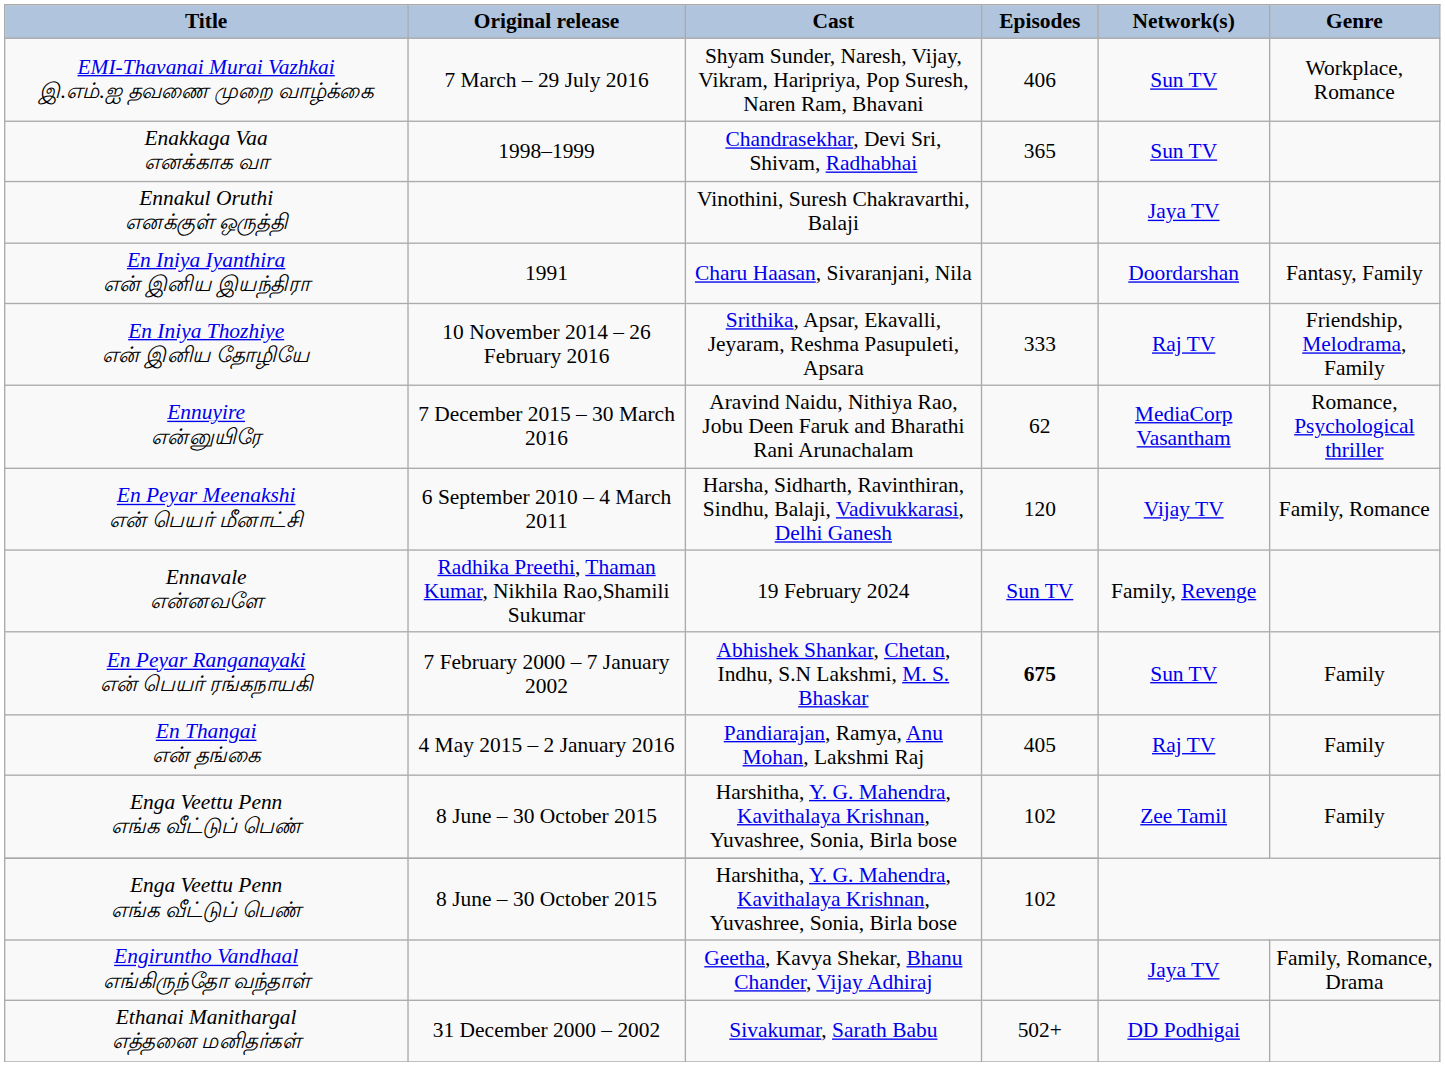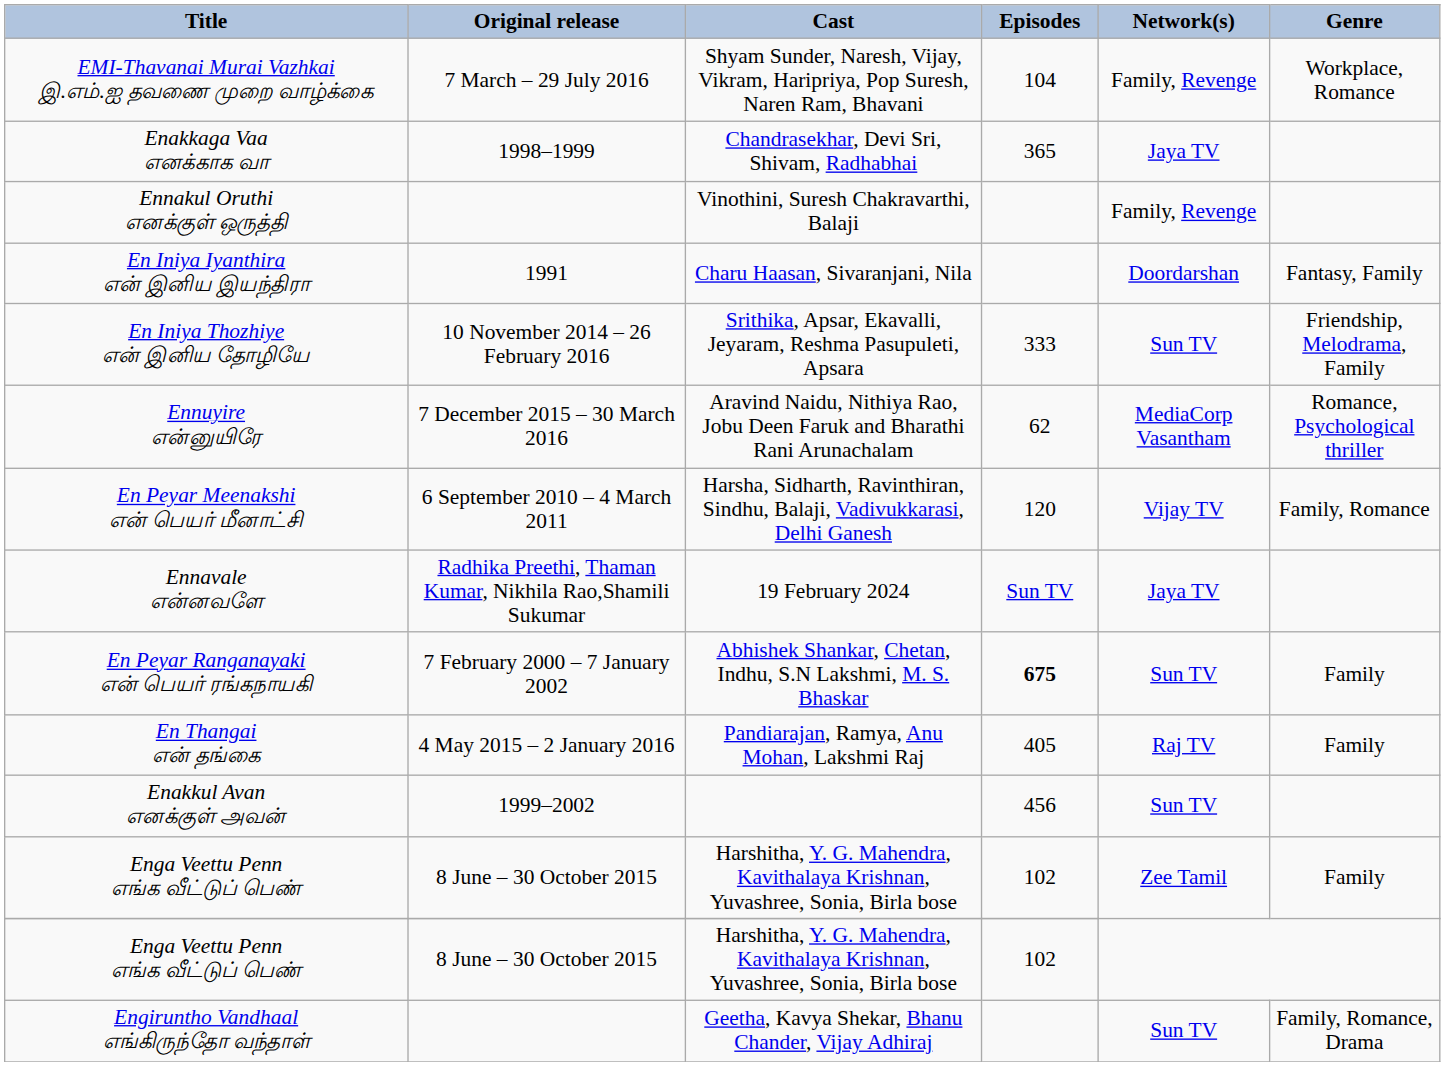 <table class="wikitable" style="text-align:center;">
 <tr>
 <th style="width:220pt; background:LightSteelBlue;">Title</th>
 <th style="width:150pt; background:LightSteelBlue;">Original release</th>
 <th style="width:160pt; background:LightSteelBlue;">Cast</th>
 <th style="width:60pt; background:LightSteelBlue;">Episodes</th>
 <th style="width:90pt; background:LightSteelBlue;">Network(s)</th>
 <th style="width:90pt; background:LightSteelBlue;">Genre</th>
 </tr>
 <tr>
 <td><em><a href='#'>EMI-Thavanai Murai Vazhkai</a></em> <br> <em>இ.எம்.ஐ தவணை முறை வாழ்க்கை</em></td>
 <td>7 March – 29 July 2016</td>
 <td>Shyam Sunder, Naresh, Vijay, Vikram, Haripriya, Pop Suresh, Naren Ram, Bhavani</td>
-<td>406</td>
-<td><a href='#'>Sun TV</a></td>
+<td>104</td>
+<td>Family, <a href='#'>Revenge</a></td>
 <td>Workplace, Romance</td>
 </tr>
 <tr>
 <td><em>Enakkaga Vaa</em> <br> <em>எனக்காக வா</em></td>
 <td>1998–1999</td>
 <td><a href='#'>Chandrasekhar</a>, Devi Sri, Shivam, <a href='#'>Radhabhai</a></td>
 <td>365</td>
-<td><a href='#'>Sun TV</a></td>
+<td><a href='#'>Jaya TV</a></td>
 <td></td>
 </tr>
 <tr>
 <td><em>Ennakul Oruthi</em> <br> <em>எனக்குள் ஒருத்தி</em></td>
 <td></td>
 <td>Vinothini, Suresh Chakravarthi, Balaji</td>
 <td></td>
-<td><a href='#'>Jaya TV</a></td>
+<td>Family, <a href='#'>Revenge</a></td>
 <td></td>
 </tr>
 <tr>
 <td><em><a href='#'>En Iniya Iyanthira</a></em> <br>  <em>என் இனிய இயந்திரா</em></td>
 <td>1991</td>
 <td><a href='#'>Charu Haasan</a>, Sivaranjani, Nila</td>
 <td></td>
 <td><a href='#'>Doordarshan</a></td>
 <td>Fantasy, Family</td>
 </tr>
 <tr>
 <td><em><a href='#'>En Iniya Thozhiye</a></em> <br> <em>என் இனிய தோழியே</em></td>
 <td>10 November 2014 – 26 February 2016</td>
 <td><a href='#'>Srithika</a>, Apsar, Ekavalli, Jeyaram, Reshma Pasupuleti, Apsara</td>
 <td>333</td>
-<td><a href='#'>Raj TV</a></td>
+<td><a href='#'>Sun TV</a></td>
 <td>Friendship, <a href='#'>Melodrama</a>, Family</td>
 </tr>
 <tr>
 <td><em><a href='#'>Ennuyire</a></em> <br> <em>என்னுயிரே</em></td>
 <td>7 December 2015 – 30 March 2016</td>
 <td>Aravind Naidu, Nithiya Rao, Jobu Deen Faruk and Bharathi Rani Arunachalam</td>
 <td>62</td>
 <td><a href='#'>MediaCorp Vasantham</a></td>
 <td>Romance, <a href='#'>Psychological thriller</a></td>
 </tr>
 <tr>
 <td><em><a href='#'>En Peyar Meenakshi</a></em> <br> <em>என் பெயர் மீனாட்சி</em></td>
 <td>6 September 2010 – 4 March 2011</td>
 <td>Harsha, Sidharth, Ravinthiran, Sindhu, Balaji, <a href='#'>Vadivukkarasi</a>, <a href='#'>Delhi Ganesh</a></td>
 <td>120</td>
 <td><a href='#'>Vijay TV</a></td>
 <td>Family, Romance</td>
 </tr>
 <tr>
 <td><em>Ennavale</em> <br> <em>என்னவளே</em></td>
 <td><a href='#'>Radhika Preethi</a>, <a href='#'>Thaman Kumar</a>, Nikhila Rao,Shamili Sukumar</td>
 <td>19 February 2024</td>
 <td><a href='#'>Sun TV</a></td>
-<td>Family, <a href='#'>Revenge</a></td>
+<td><a href='#'>Jaya TV</a></td>
 </tr>
 <tr>
 <td><em><a href='#'>En Peyar Ranganayaki</a></em> <br> <em>என் பெயர் ரங்கநாயகி</em></td>
 <td>7 February 2000 – 7 January 2002</td>
 <td><a href='#'>Abhishek Shankar</a>, <a href='#'>Chetan</a>, Indhu, S.N Lakshmi, <a href='#'>M. S. Bhaskar</a></td>
 <td><strong>675</strong></td>
 <td><a href='#'>Sun TV</a></td>
 <td>Family</td>
 </tr>
 <tr>
 <td><em><a href='#'>En Thangai</a></em> <br> <em>என் தங்கை</em></td>
 <td>4 May 2015 – 2 January 2016</td>
 <td><a href='#'>Pandiarajan</a>, Ramya, <a href='#'>Anu Mohan</a>, Lakshmi Raj</td>
 <td>405</td>
 <td><a href='#'>Raj TV</a></td>
 <td>Family</td>
+</tr>
+<tr>
+<td><em>Enakkul Avan</em> <br> <em>எனக்குள் அவன்</em></td>
+<td>1999–2002</td>
+<td></td>
+<td>456</td>
+<td><a href='#'>Sun TV</a></td>
+<td></td>
 </tr>
 <tr>
 <td><em>Enga Veettu Penn</em> <br> <em>எங்க வீட்டுப் பெண்</em></td>
 <td>8 June – 30 October 2015</td>
 <td>Harshitha, <a href='#'>Y. G. Mahendra</a>, <a href='#'>Kavithalaya Krishnan</a>, Yuvashree, Sonia, Birla bose</td>
 <td>102</td>
 <td><a href='#'>Zee Tamil</a></td>
 <td>Family</td>
 </tr>
 <tr>
 </tr>
 <tr>
 <td><em>Enga Veettu Penn</em> <br> <em>எங்க வீட்டுப் பெண்</em></td>
 <td>8 June – 30 October 2015</td>
 <td>Harshitha, <a href='#'>Y. G. Mahendra</a>, <a href='#'>Kavithalaya Krishnan</a>, Yuvashree, Sonia, Birla bose</td>
 <td>102</td>
 </tr>
 <tr>
 <td><em><a href='#'>Engiruntho Vandhaal</a></em> <br>  <em>எங்கிருந்தோ வந்தாள்</em></td>
 <td></td>
 <td><a href='#'>Geetha</a>, Kavya Shekar, <a href='#'>Bhanu Chander</a>, <a href='#'>Vijay Adhiraj</a></td>
 <td></td>
-<td><a href='#'>Jaya TV</a></td>
+<td><a href='#'>Sun TV</a></td>
 <td>Family, Romance, Drama</td>
 </tr>
-<tr>
-<td><em>Ethanai Manithargal</em>  <br>  <em>எத்தனை மனிதர்கள்</em></td>
-<td>31 December 2000 – 2002</td>
-<td><a href='#'>Sivakumar</a>, <a href='#'>Sarath Babu</a></td>
-<td>502+</td>
-<td><a href='#'>DD Podhigai</a></td>
-<td></td>
-</tr>
 </table>
